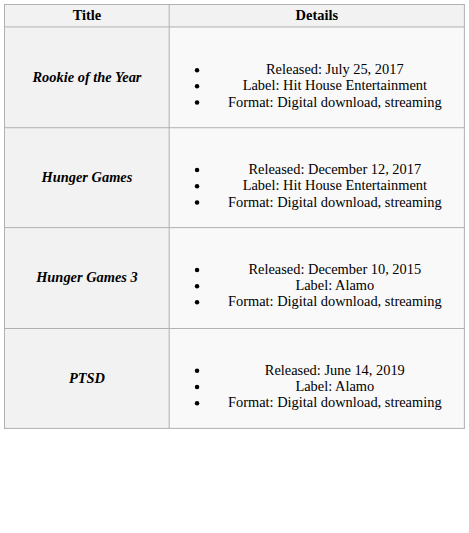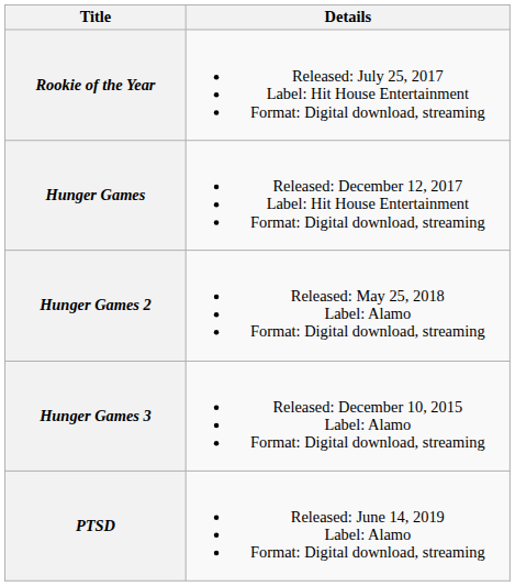 <table class="wikitable plainrowheaders" style="text-align:center;">
 <tr>
 <th scope="col" style="width:11em;">Title</th>
 <th scope="col" style="width:20em;">Details</th>
 </tr>
 <tr>
 <th scope="row"><em>Rookie of the Year</em></th>
 <td><br><ul><li>Released: July 25, 2017</li><li>Label: Hit House Entertainment</li><li>Format: Digital download, streaming</li></ul></td>
 </tr>
 <tr>
 <th scope="row"><em>Hunger Games</em></th>
 <td><br><ul><li>Released: December 12, 2017</li><li>Label: Hit House Entertainment</li><li>Format: Digital download, streaming</li></ul></td>
 </tr>
 <tr>
+<th scope="row"><em>Hunger Games 2</em></th>
+<td><br><ul><li>Released: May 25, 2018</li><li>Label: Alamo</li><li>Format: Digital download, streaming</li></ul></td>
+</tr>
+<tr>
 <th scope="row"><em>Hunger Games 3</em></th>
 <td><br><ul><li>Released: December 10, 2015</li><li>Label: Alamo</li><li>Format: Digital download, streaming</li></ul></td>
 </tr>
 <tr>
 <th scope="row"><em>PTSD</em></th>
 <td><br><ul><li>Released: June 14, 2019</li><li>Label: Alamo</li><li>Format: Digital download, streaming</li></ul></td>
 </tr>
 </table>
